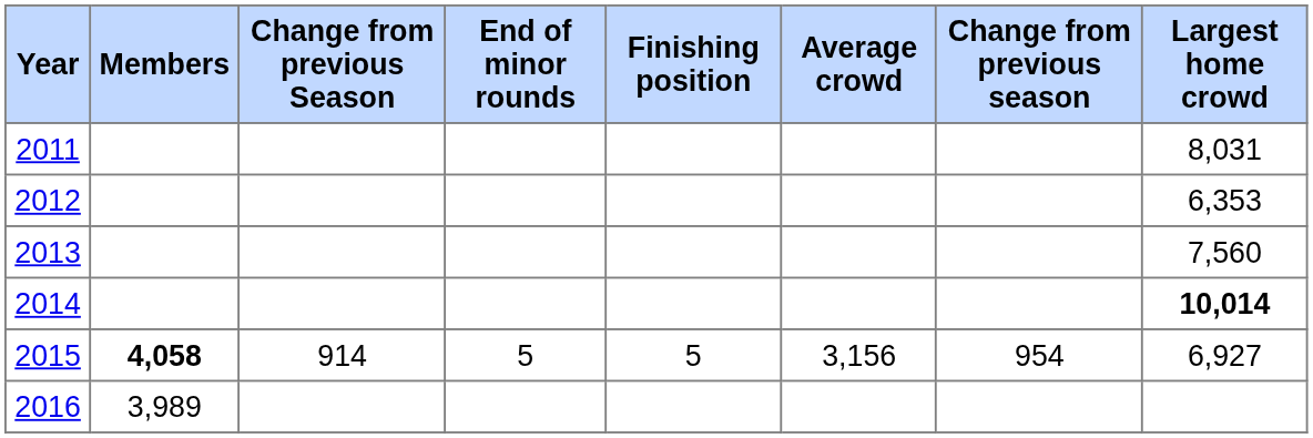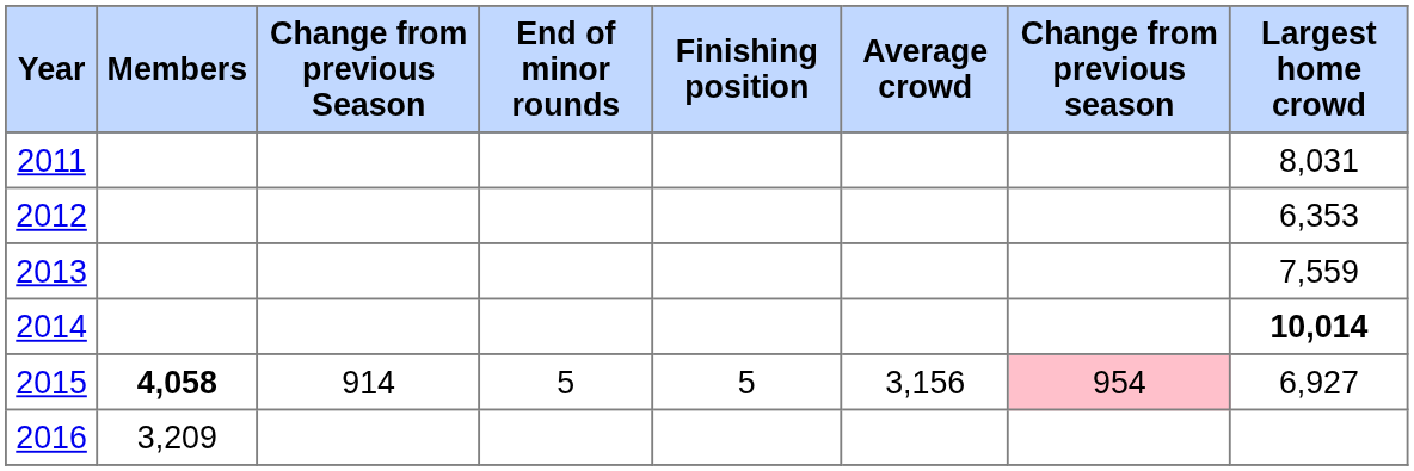 <table border="1" cellpadding="4" cellspacing="0"  style="text-align:center; font-size:90%; border-collapse:collapse; width:50%;">
 <tr style="background:#C1D8FF;">
 <th>Year</th>
 <th>Members</th>
 <th>Change from previous Season</th>
 <th>End of minor rounds</th>
 <th>Finishing position</th>
 <th>Average crowd</th>
 <th>Change from previous season</th>
 <th>Largest home crowd</th>
 </tr>
 <tr>
 <td><a href='#'>2011</a></td>
 <td></td>
 <td></td>
 <td></td>
 <td></td>
 <td></td>
 <td></td>
 <td>8,031</td>
 </tr>
 <tr>
 <td><a href='#'>2012</a></td>
 <td></td>
 <td></td>
 <td></td>
 <td></td>
 <td></td>
 <td></td>
 <td>6,353</td>
 </tr>
 <tr>
 <td><a href='#'>2013</a></td>
 <td></td>
 <td></td>
 <td></td>
 <td></td>
 <td></td>
 <td></td>
-<td>7,560</td>
+<td>7,559</td>
 </tr>
 <tr>
 <td><a href='#'>2014</a></td>
 <td></td>
 <td></td>
 <td></td>
 <td></td>
 <td></td>
 <td></td>
 <td><strong>10,014</strong></td>
 </tr>
 <tr>
 <td><a href='#'>2015</a></td>
 <td><strong>4,058</strong></td>
 <td> 914</td>
 <td>5</td>
 <td>5</td>
 <td>3,156</td>
-<td> 954</td>
+<td style="background: pink;"> 954</td>
 <td>6,927</td>
 </tr>
 <tr>
 <td><a href='#'>2016</a></td>
-<td>3,989</td>
+<td>3,209</td>
 <td></td>
 <td></td>
 <td></td>
 <td></td>
 <td></td>
 <td></td>
 </tr>
 </table>
